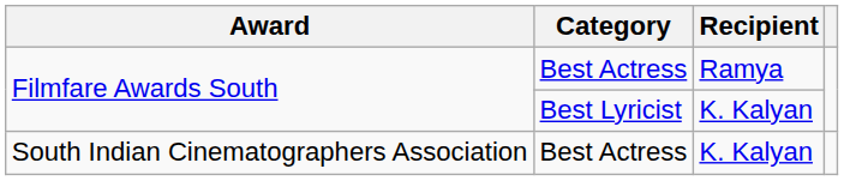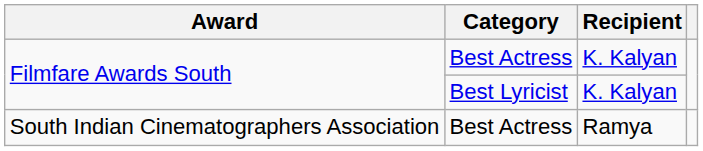 <table class="wikitable">
 <tr>
 <th>Award</th>
 <th>Category</th>
 <th>Recipient</th>
 <th></th>
 </tr>
 <tr>
 <td rowspan="2"><a href='#'>Filmfare Awards South</a></td>
 <td><a href='#'>Best Actress</a></td>
-<td><a href='#'>Ramya</a></td>
+<td><a href='#'>K. Kalyan</a></td>
 <td rowspan="2" style="text-align:center;"></td>
 </tr>
 <tr>
 <td><a href='#'>Best Lyricist</a></td>
 <td><a href='#'>K. Kalyan</a></td>
 </tr>
 <tr>
 <td>South Indian Cinematographers Association</td>
 <td>Best Actress</td>
-<td><a href='#'>K. Kalyan</a></td>
+<td>Ramya</td>
 <td style="text-align:center;"></td>
 </tr>
 </table>
